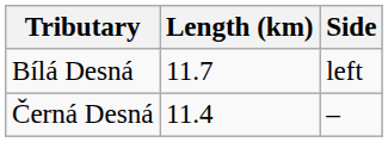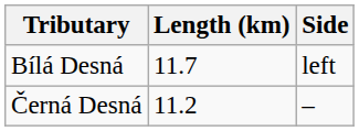 <table class="wikitable">
 <tr>
 <th>Tributary</th>
 <th>Length (km)</th>
 <th>Side</th>
 </tr>
 <tr>
 <td>Bílá Desná</td>
 <td>11.7</td>
 <td>left</td>
 </tr>
 <tr>
 <td>Černá Desná</td>
-<td>11.4</td>
+<td>11.2</td>
 <td>–</td>
 </tr>
 </table>
